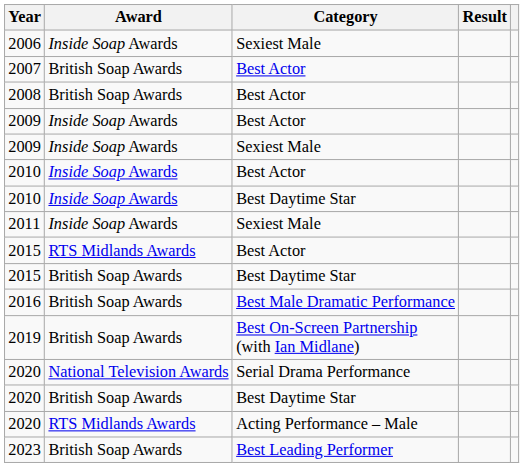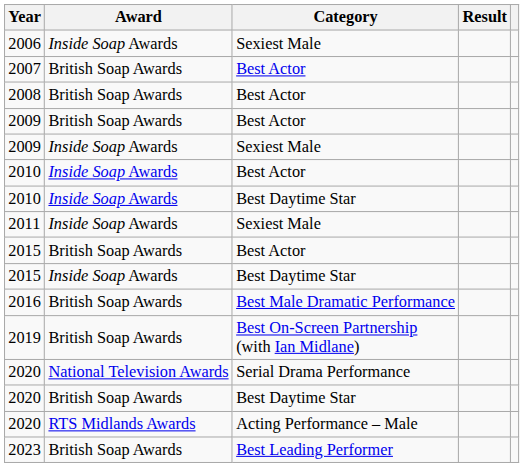 <table class="wikitable sortable">
 <tr>
 <th>Year</th>
 <th>Award</th>
 <th>Category</th>
 <th>Result</th>
 <th></th>
 </tr>
 <tr>
 <td>2006</td>
 <td><em>Inside Soap</em> Awards</td>
 <td>Sexiest Male</td>
 <td></td>
 <td align="center"></td>
 </tr>
 <tr>
 <td>2007</td>
 <td>British Soap Awards</td>
 <td><a href='#'>Best Actor</a></td>
 <td></td>
 <td align="center"></td>
 </tr>
 <tr>
 <td>2008</td>
 <td>British Soap Awards</td>
 <td>Best Actor</td>
 <td></td>
 <td align="center"></td>
 </tr>
 <tr>
 <td>2009</td>
-<td><em>Inside Soap</em> Awards</td>
+<td>British Soap Awards</td>
 <td>Best Actor</td>
 <td></td>
 <td align="center"></td>
 </tr>
 <tr>
 <td>2009</td>
 <td><em>Inside Soap</em> Awards</td>
 <td>Sexiest Male</td>
 <td></td>
 <td align="center"></td>
 </tr>
 <tr>
 <td>2010</td>
 <td><a href='#'><em>Inside Soap</em> Awards</a></td>
 <td>Best Actor</td>
 <td></td>
 <td align="center"></td>
 </tr>
 <tr>
 <td>2010</td>
 <td><a href='#'><em>Inside Soap</em> Awards</a></td>
 <td>Best Daytime Star</td>
 <td></td>
 <td align="center"></td>
 </tr>
 <tr>
 <td>2011</td>
 <td><em>Inside Soap</em> Awards</td>
 <td>Sexiest Male</td>
 <td></td>
 <td align="center"></td>
 </tr>
 <tr>
 <td>2015</td>
-<td><a href='#'>RTS Midlands Awards</a></td>
+<td>British Soap Awards</td>
 <td>Best Actor</td>
 <td></td>
 <td align="center"></td>
 </tr>
 <tr>
 <td>2015</td>
-<td>British Soap Awards</td>
+<td><em>Inside Soap</em> Awards</td>
 <td>Best Daytime Star</td>
 <td></td>
 <td align="center"></td>
 </tr>
 <tr>
 <td>2016</td>
 <td>British Soap Awards</td>
 <td><a href='#'>Best Male Dramatic Performance</a></td>
 <td></td>
 <td align="center"></td>
 </tr>
 <tr>
 <td>2019</td>
 <td>British Soap Awards</td>
 <td><a href='#'>Best On-Screen Partnership</a> <br><span>(with <a href='#'>Ian Midlane</a>)</span></td>
 <td></td>
 <td align="center"></td>
 </tr>
 <tr>
 <td>2020</td>
 <td><a href='#'>National Television Awards</a></td>
 <td>Serial Drama Performance</td>
 <td></td>
 <td align="center"></td>
 </tr>
 <tr>
 <td>2020</td>
 <td>British Soap Awards</td>
 <td>Best Daytime Star</td>
 <td></td>
 <td align="center"></td>
 </tr>
 <tr>
 <td>2020</td>
 <td><a href='#'>RTS Midlands Awards</a></td>
 <td>Acting Performance – Male</td>
 <td></td>
 <td align="center"></td>
 </tr>
 <tr>
 <td>2023</td>
 <td>British Soap Awards</td>
 <td><a href='#'>Best Leading Performer</a></td>
 <td></td>
 <td align="center"></td>
 </tr>
 </table>
